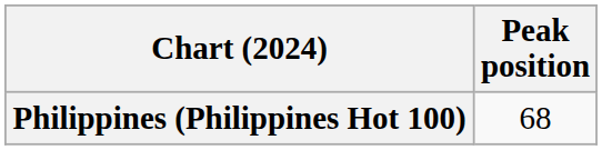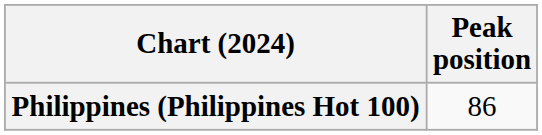 <table class="wikitable plainrowheaders" style="text-align:center">
 <tr>
 <th scope="col">Chart (2024)</th>
 <th scope="col">Peak<br>position</th>
 </tr>
 <tr>
 <th scope="row">Philippines (Philippines Hot 100)</th>
-<td>68</td>
+<td>86</td>
 </tr>
 </table>
